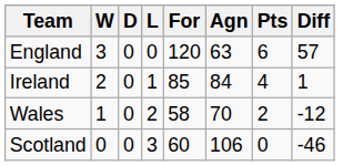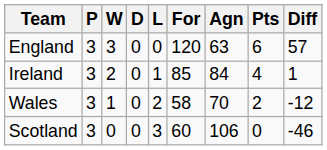 <table class="wikitable" style="font-size:90%">
 <tr bgcolor=#bdb76b>
 <th>Team</th>
+<th>P</th>
 <th>W</th>
 <th>D</th>
 <th>L</th>
 <th>For</th>
 <th>Agn</th>
 <th>Pts</th>
 <th>Diff</th>
 </tr>
 <tr>
 <td> England</td>
 <td>3</td>
+<td>3</td>
 <td>0</td>
 <td>0</td>
 <td>120</td>
 <td>63</td>
 <td>6</td>
 <td>57</td>
 </tr>
 <tr>
 <td> Ireland</td>
+<td>3</td>
 <td>2</td>
 <td>0</td>
 <td>1</td>
 <td>85</td>
 <td>84</td>
 <td>4</td>
 <td>1</td>
 </tr>
 <tr>
 <td> Wales</td>
+<td>3</td>
 <td>1</td>
 <td>0</td>
 <td>2</td>
 <td>58</td>
 <td>70</td>
 <td>2</td>
 <td>-12</td>
 </tr>
 <tr>
 <td> Scotland</td>
+<td>3</td>
 <td>0</td>
 <td>0</td>
 <td>3</td>
 <td>60</td>
 <td>106</td>
 <td>0</td>
 <td>-46</td>
 </tr>
 </table>
